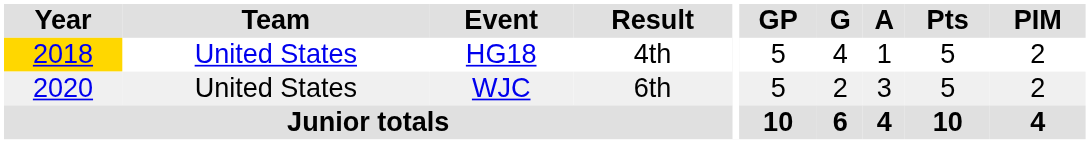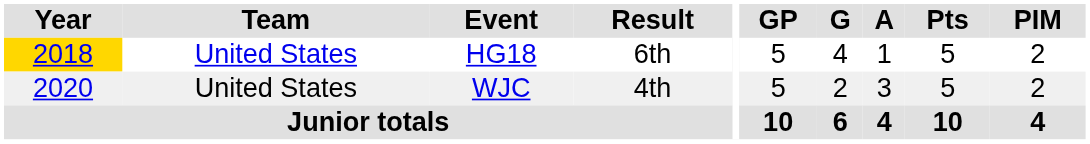 <table border="0" cellpadding="1" cellspacing="0" ID="Table3" style="text-align:center; width:40em">
 <tr ALIGN="center" bgcolor="#e0e0e0">
 <th>Year</th>
 <th>Team</th>
 <th>Event</th>
 <th>Result</th>
 <th rowspan="99" bgcolor="#ffffff"></th>
 <th>GP</th>
 <th>G</th>
 <th>A</th>
 <th>Pts</th>
 <th>PIM</th>
 </tr>
 <tr>
 <td style="background: gold;"><a href='#'>2018</a></td>
 <td><a href='#'>United States</a></td>
 <td><a href='#'>HG18</a></td>
-<td>4th</td>
+<td>6th</td>
 <td>5</td>
 <td>4</td>
 <td>1</td>
 <td>5</td>
 <td>2</td>
 </tr>
 <tr bgcolor="#f0f0f0">
 <td><a href='#'>2020</a></td>
 <td>United States</td>
 <td><a href='#'>WJC</a></td>
-<td>6th</td>
+<td>4th</td>
 <td>5</td>
 <td>2</td>
 <td>3</td>
 <td>5</td>
 <td>2</td>
 </tr>
 <tr bgcolor="#e0e0e0">
 <th colspan="4">Junior totals</th>
 <th>10</th>
 <th>6</th>
 <th>4</th>
 <th>10</th>
 <th>4</th>
 </tr>
 </table>
